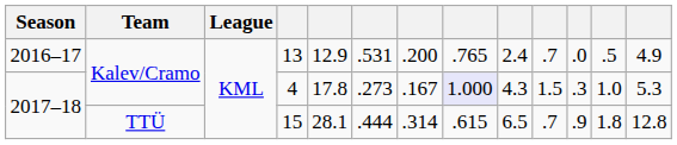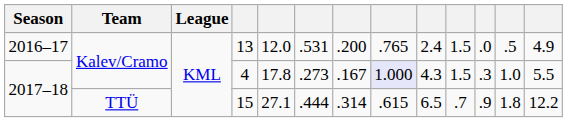 <table class="wikitable sortable" style="font-size:95%; text-align:center;">
 <tr>
 <th>Season</th>
 <th>Team</th>
 <th>League</th>
 <th></th>
 <th></th>
 <th></th>
 <th></th>
 <th></th>
 <th></th>
 <th></th>
 <th></th>
 <th></th>
 <th></th>
 </tr>
 <tr>
 <td>2016–17</td>
 <td rowspan="2"><a href='#'>Kalev/Cramo</a></td>
 <td rowspan="3"><a href='#'>KML</a></td>
 <td>13</td>
-<td>12.9</td>
+<td>12.0</td>
 <td>.531</td>
 <td>.200</td>
 <td>.765</td>
 <td>2.4</td>
-<td>.7</td>
+<td>1.5</td>
 <td>.0</td>
 <td>.5</td>
 <td>4.9</td>
 </tr>
 <tr>
 <td rowspan="2">2017–18</td>
 <td>4</td>
 <td>17.8</td>
 <td>.273</td>
 <td>.167</td>
 <td style="background: lavender;">1.000</td>
 <td>4.3</td>
 <td>1.5</td>
 <td>.3</td>
 <td>1.0</td>
-<td>5.3</td>
+<td>5.5</td>
 </tr>
 <tr>
 <td><a href='#'>TTÜ</a></td>
 <td>15</td>
-<td>28.1</td>
+<td>27.1</td>
 <td>.444</td>
 <td>.314</td>
 <td>.615</td>
 <td>6.5</td>
 <td>.7</td>
 <td>.9</td>
 <td>1.8</td>
-<td>12.8</td>
+<td>12.2</td>
 </tr>
 </table>
